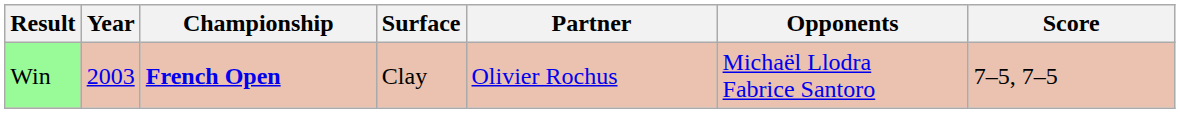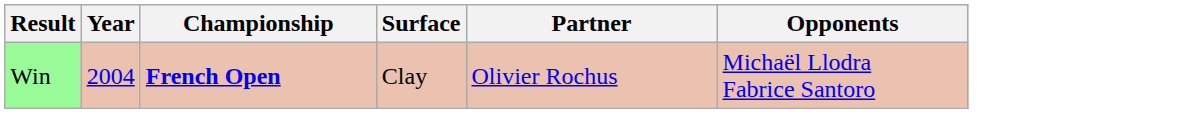 <table class="sortable wikitable">
 <tr>
 <th style="width:40px">Result</th>
 <th style="width:30px">Year</th>
 <th style="width:150px">Championship</th>
 <th style="width:50px">Surface</th>
 <th style="width:160px">Partner</th>
 <th style="width:160px">Opponents</th>
-<th style="width:130px"  class="unsortable">Score</th>
 </tr>
 <tr style="background:#ebc2af;">
 <td style="background:#98fb98;">Win</td>
-<td><a href='#'>2003</a></td>
+<td><a href='#'>2004</a></td>
 <td><strong><a href='#'>French Open</a></strong></td>
 <td>Clay</td>
 <td> <a href='#'>Olivier Rochus</a></td>
 <td> <a href='#'>Michaël Llodra</a><br> <a href='#'>Fabrice Santoro</a></td>
-<td>7–5, 7–5</td>
 </tr>
 </table>
